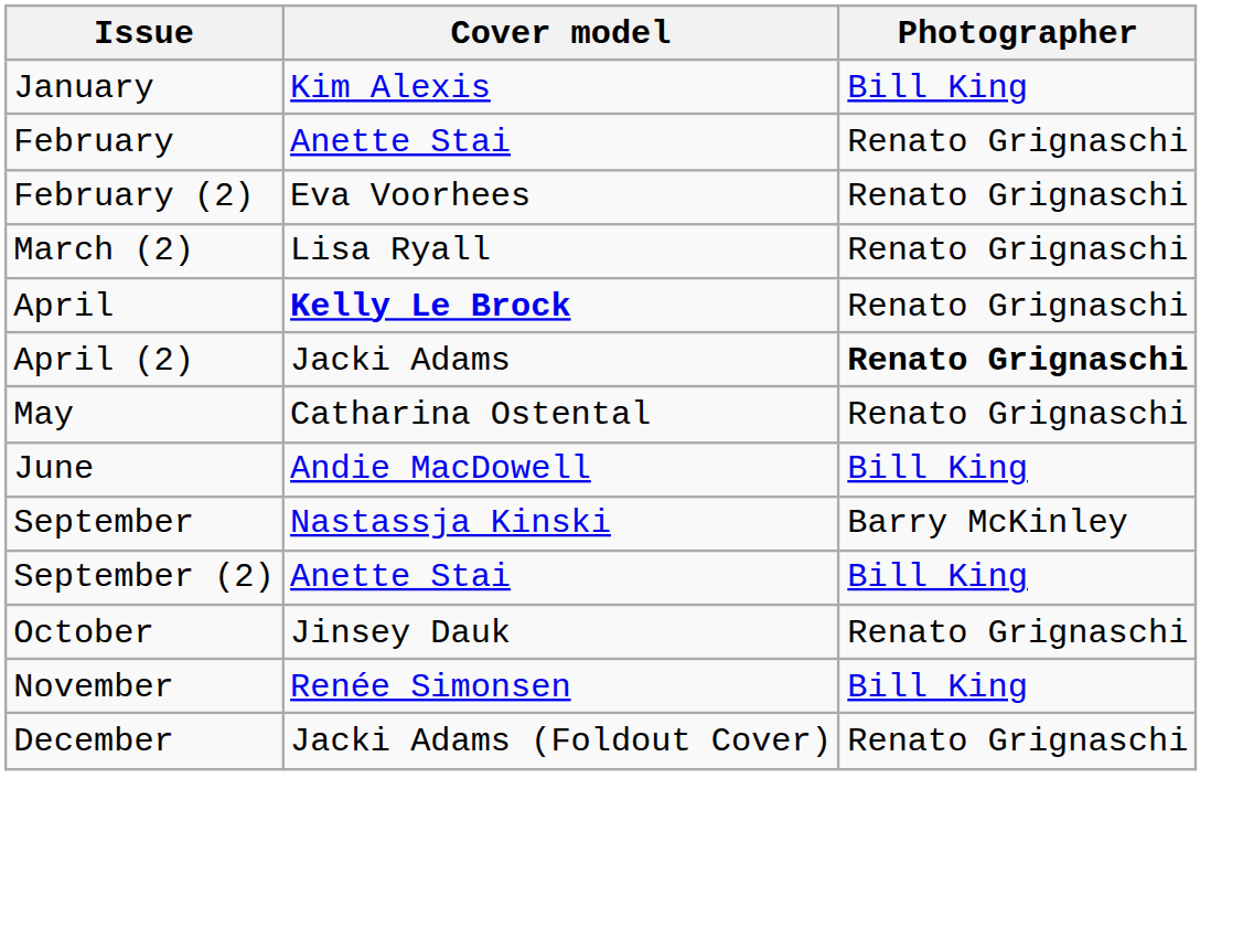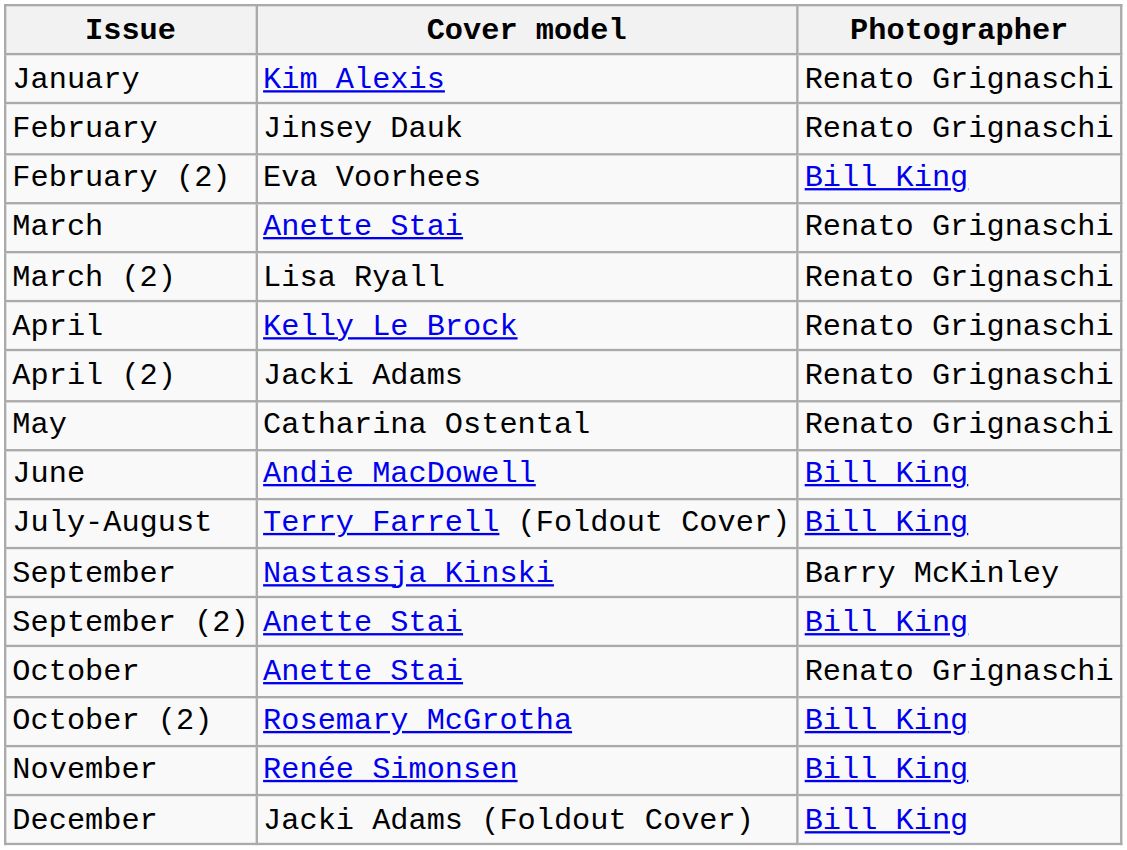 <table class="sortable wikitable">
 <tr>
 <th>Issue</th>
 <th>Cover model</th>
 <th>Photographer</th>
 </tr>
 <tr>
 <td>January</td>
 <td><a href='#'>Kim Alexis</a></td>
-<td><a href='#'>Bill King</a></td>
+<td>Renato Grignaschi</td>
 </tr>
 <tr>
 <td>February</td>
-<td><a href='#'>Anette Stai</a></td>
+<td>Jinsey Dauk</td>
 <td>Renato Grignaschi</td>
 </tr>
 <tr>
 <td>February (2)</td>
 <td>Eva Voorhees</td>
+<td><a href='#'>Bill King</a></td>
+</tr>
+<tr>
+<td>March</td>
+<td><a href='#'>Anette Stai</a></td>
 <td>Renato Grignaschi</td>
 </tr>
 <tr>
 <td>March (2)</td>
 <td>Lisa Ryall</td>
 <td>Renato Grignaschi</td>
 </tr>
 <tr>
 <td>April</td>
-<td><strong><a href='#'>Kelly Le Brock</a></strong></td>
+<td><a href='#'>Kelly Le Brock</a></td>
 <td>Renato Grignaschi</td>
 </tr>
 <tr>
 <td>April (2)</td>
 <td>Jacki Adams</td>
-<td><strong>Renato Grignaschi</strong></td>
+<td>Renato Grignaschi</td>
 </tr>
 <tr>
 <td>May</td>
 <td>Catharina Ostental</td>
 <td>Renato Grignaschi</td>
 </tr>
 <tr>
 <td>June</td>
 <td><a href='#'>Andie MacDowell</a></td>
+<td><a href='#'>Bill King</a></td>
+</tr>
+<tr>
+<td>July-August</td>
+<td><a href='#'>Terry Farrell</a> (Foldout Cover)</td>
 <td><a href='#'>Bill King</a></td>
 </tr>
 <tr>
 <td>September</td>
 <td><a href='#'>Nastassja Kinski</a></td>
 <td>Barry McKinley</td>
 </tr>
 <tr>
 <td>September (2)</td>
 <td><a href='#'>Anette Stai</a></td>
 <td><a href='#'>Bill King</a></td>
 </tr>
 <tr>
 <td>October</td>
-<td>Jinsey Dauk</td>
+<td><a href='#'>Anette Stai</a></td>
 <td>Renato Grignaschi</td>
+</tr>
+<tr>
+<td>October (2)</td>
+<td><a href='#'>Rosemary McGrotha</a></td>
+<td><a href='#'>Bill King</a></td>
 </tr>
 <tr>
 <td>November</td>
 <td><a href='#'>Renée Simonsen</a></td>
 <td><a href='#'>Bill King</a></td>
 </tr>
 <tr>
 <td>December</td>
 <td>Jacki Adams (Foldout Cover)</td>
-<td>Renato Grignaschi</td>
+<td><a href='#'>Bill King</a></td>
 </tr>
 </table>
